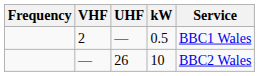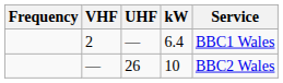 <table class="wikitable sortable">
 <tr>
 <th>Frequency</th>
 <th>VHF</th>
 <th>UHF</th>
 <th>kW</th>
 <th>Service</th>
 </tr>
 <tr>
 <td></td>
 <td>2</td>
 <td>—</td>
-<td>0.5</td>
+<td>6.4</td>
 <td><a href='#'>BBC1 Wales</a></td>
 </tr>
 <tr>
 <td></td>
 <td>—</td>
 <td>26</td>
 <td>10</td>
 <td><a href='#'>BBC2 Wales</a></td>
 </tr>
 </table>
